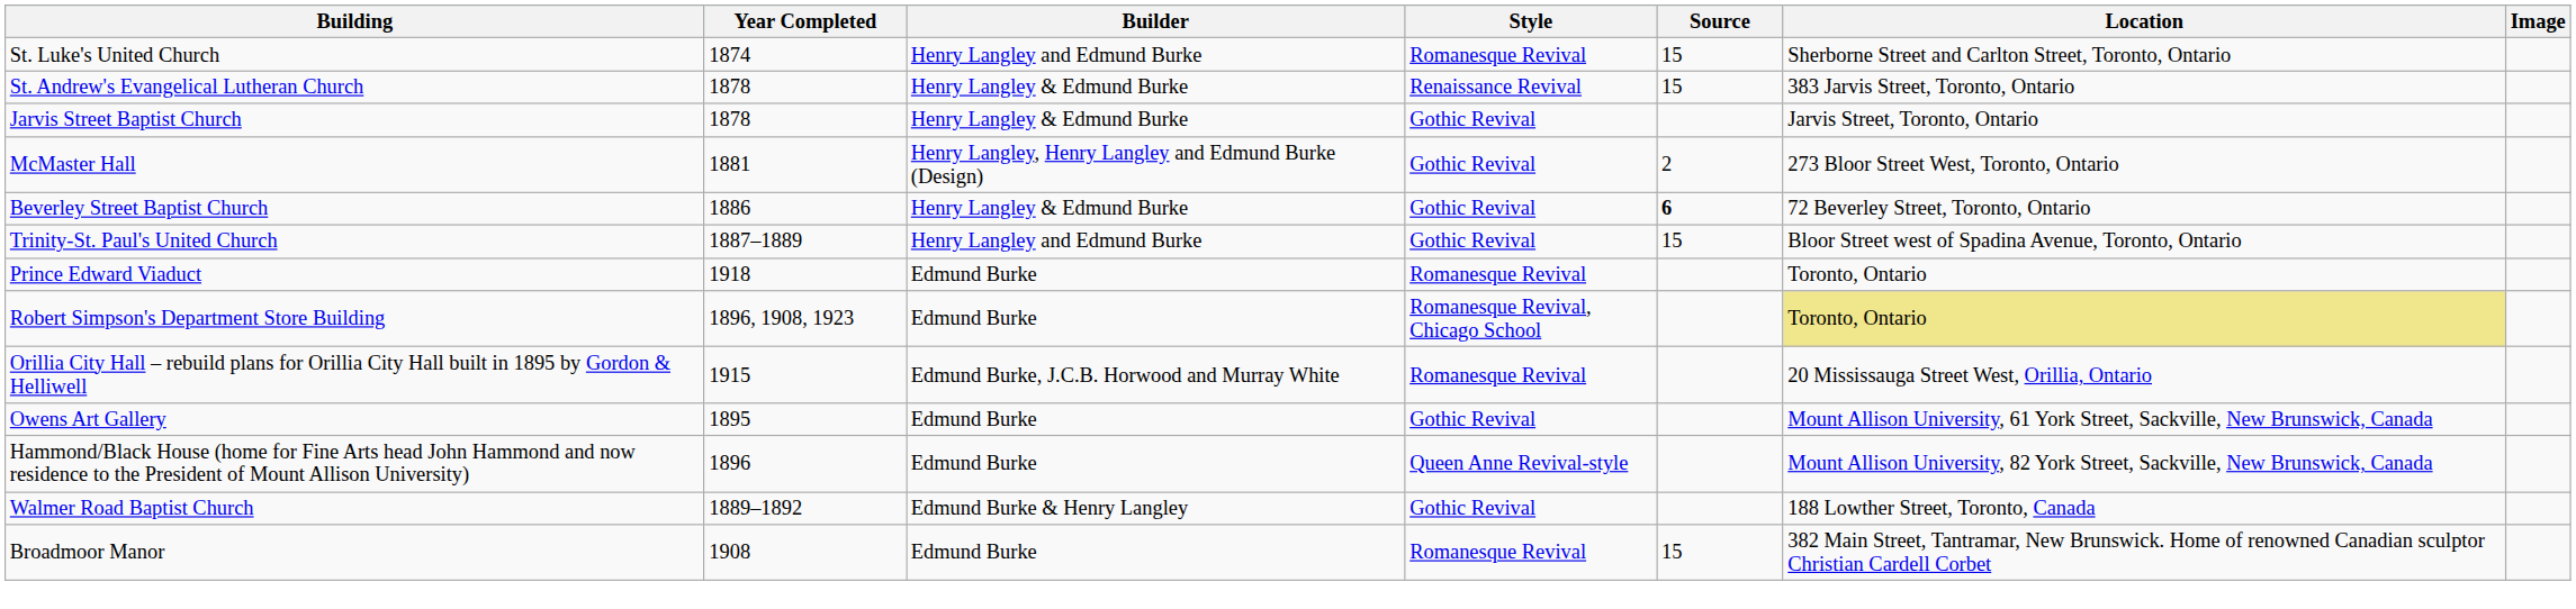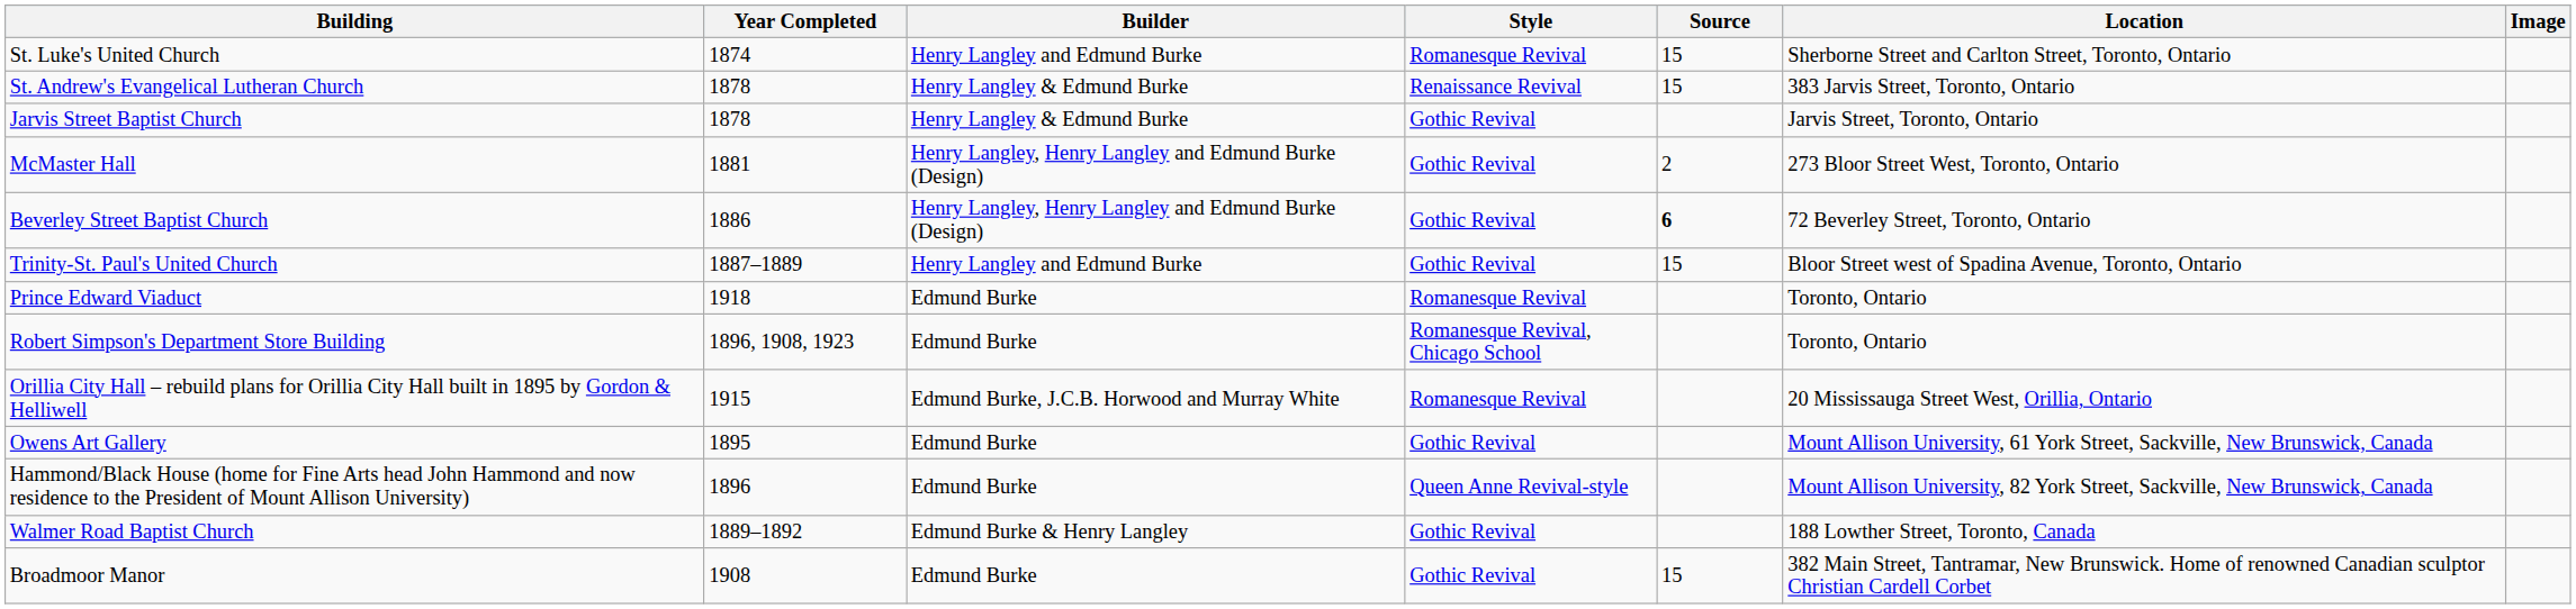 <table class="wikitable" style="margin:1em auto;">
 <tr style="background:lightblue;">
 <th width=28%>Building</th>
 <th width=8%>Year Completed</th>
 <th width=20%>Builder</th>
 <th width=10%>Style</th>
 <th width=5%>Source</th>
 <th width=32%>Location</th>
 <th width=7%>Image</th>
 </tr>
 <tr>
 <td>St. Luke's United Church</td>
 <td>1874</td>
 <td><a href='#'>Henry Langley</a> and Edmund Burke</td>
 <td><a href='#'>Romanesque Revival</a></td>
 <td>15</td>
 <td>Sherborne Street and Carlton Street, Toronto, Ontario</td>
 <td></td>
 </tr>
 <tr>
 <td><a href='#'>St. Andrew's Evangelical Lutheran Church</a></td>
 <td>1878</td>
 <td><a href='#'>Henry Langley</a> & Edmund Burke</td>
 <td><a href='#'>Renaissance Revival</a></td>
 <td>15</td>
 <td>383 Jarvis Street, Toronto, Ontario</td>
 <td></td>
 </tr>
 <tr>
 <td><a href='#'>Jarvis Street Baptist Church</a></td>
 <td>1878</td>
 <td><a href='#'>Henry Langley</a> & Edmund Burke</td>
 <td><a href='#'>Gothic Revival</a></td>
 <td></td>
 <td>Jarvis Street, Toronto, Ontario</td>
 <td></td>
 </tr>
 <tr>
 <td><a href='#'>McMaster Hall</a></td>
 <td>1881</td>
 <td><a href='#'>Henry Langley</a>, <a href='#'>Henry Langley</a> and Edmund Burke (Design)</td>
 <td><a href='#'>Gothic Revival</a></td>
 <td>2</td>
 <td>273 Bloor Street West, Toronto, Ontario</td>
 <td></td>
 </tr>
 <tr>
 <td><a href='#'>Beverley Street Baptist Church</a></td>
 <td>1886</td>
-<td><a href='#'>Henry Langley</a> & Edmund Burke</td>
+<td><a href='#'>Henry Langley</a>, <a href='#'>Henry Langley</a> and Edmund Burke (Design)</td>
 <td><a href='#'>Gothic Revival</a></td>
 <td><strong>6</strong></td>
 <td>72 Beverley Street, Toronto, Ontario</td>
 <td></td>
 </tr>
 <tr>
 <td><a href='#'>Trinity-St. Paul's United Church</a></td>
 <td>1887–1889</td>
 <td><a href='#'>Henry Langley</a> and Edmund Burke</td>
 <td><a href='#'>Gothic Revival</a></td>
 <td>15</td>
 <td>Bloor Street west of Spadina Avenue, Toronto, Ontario</td>
 <td></td>
 </tr>
 <tr>
 <td><a href='#'>Prince Edward Viaduct</a></td>
 <td>1918</td>
 <td>Edmund Burke</td>
 <td><a href='#'>Romanesque Revival</a></td>
 <td></td>
 <td>Toronto, Ontario</td>
 <td></td>
 </tr>
 <tr>
 <td><a href='#'>Robert Simpson's Department Store Building</a></td>
 <td>1896, 1908, 1923</td>
 <td>Edmund Burke</td>
 <td><a href='#'>Romanesque Revival</a>, <a href='#'>Chicago School</a></td>
 <td></td>
-<td style="background: khaki;">Toronto, Ontario</td>
+<td>Toronto, Ontario</td>
 <td></td>
 </tr>
 <tr>
 <td><a href='#'>Orillia City Hall</a> – rebuild plans for Orillia City Hall built in 1895 by <a href='#'>Gordon & Helliwell</a></td>
 <td>1915</td>
 <td>Edmund Burke, J.C.B. Horwood and Murray White </td>
 <td><a href='#'>Romanesque Revival</a></td>
 <td></td>
 <td>20 Mississauga Street West, <a href='#'>Orillia, Ontario</a></td>
 <td></td>
 </tr>
 <tr>
 <td><a href='#'>Owens Art Gallery</a></td>
 <td>1895</td>
 <td>Edmund Burke</td>
 <td><a href='#'>Gothic Revival</a></td>
 <td></td>
 <td><a href='#'>Mount Allison University</a>, 61 York Street, Sackville, <a href='#'>New Brunswick, Canada</a></td>
 <td></td>
 </tr>
 <tr>
 <td>Hammond/Black House (home for Fine Arts head John Hammond and now residence to the President of Mount Allison University)</td>
 <td>1896</td>
 <td>Edmund Burke</td>
 <td><a href='#'>Queen Anne Revival-style</a></td>
 <td></td>
 <td><a href='#'>Mount Allison University</a>, 82 York Street, Sackville, <a href='#'>New Brunswick, Canada</a></td>
 <td></td>
 </tr>
 <tr>
 <td><a href='#'>Walmer Road Baptist Church</a></td>
 <td>1889–1892</td>
 <td>Edmund Burke & Henry Langley</td>
 <td><a href='#'>Gothic Revival</a></td>
 <td></td>
 <td>188 Lowther Street, Toronto, <a href='#'>Canada</a></td>
 <td></td>
 </tr>
 <tr>
 <td>Broadmoor Manor</td>
 <td>1908</td>
 <td>Edmund Burke</td>
-<td><a href='#'>Romanesque Revival</a></td>
+<td><a href='#'>Gothic Revival</a></td>
 <td>15</td>
 <td>382 Main Street, Tantramar, New Brunswick. Home of renowned Canadian sculptor <a href='#'>Christian Cardell Corbet</a></td>
 </tr>
 </table>
